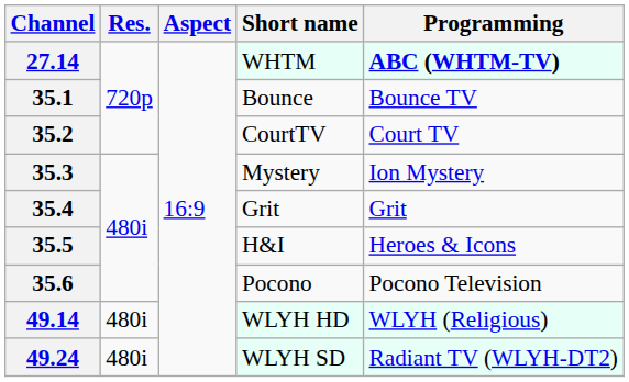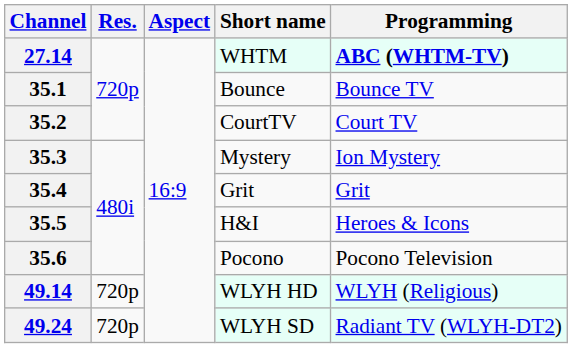 <table class="wikitable">
 <tr>
 <th><a href='#'>Channel</a></th>
 <th><a href='#'>Res.</a></th>
 <th><a href='#'>Aspect</a></th>
 <th>Short name</th>
 <th>Programming</th>
 </tr>
 <tr>
 <th scope= "row"><a href='#'>27.14</a></th>
 <td rowspan=3><a href='#'>720p</a></td>
 <td rowspan=9><a href='#'>16:9</a></td>
 <td style="background-color: #E6FFF7;">WHTM</td>
 <td style="background-color: #E6FFF7;"><strong><a href='#'>ABC</a> (<a href='#'>WHTM-TV</a>)</strong></td>
 </tr>
 <tr>
 <th scope= "row">35.1</th>
 <td>Bounce</td>
 <td><a href='#'>Bounce TV</a></td>
 </tr>
 <tr>
 <th scope= "row">35.2</th>
 <td>CourtTV</td>
 <td><a href='#'>Court TV</a></td>
 </tr>
 <tr>
 <th scope= "row">35.3</th>
 <td rowspan=4><a href='#'>480i</a></td>
 <td>Mystery</td>
 <td><a href='#'>Ion Mystery</a></td>
 </tr>
 <tr>
 <th scope= "row">35.4</th>
 <td>Grit</td>
 <td><a href='#'>Grit</a></td>
 </tr>
 <tr>
 <th scope= "row">35.5</th>
 <td>H&I</td>
 <td><a href='#'>Heroes & Icons</a></td>
 </tr>
 <tr>
 <th scope= "row">35.6</th>
 <td>Pocono</td>
 <td>Pocono Television</td>
 </tr>
 <tr>
 <th scope= "row"><a href='#'>49.14</a></th>
-<td>480i</td>
+<td>720p</td>
 <td style="background-color: #E6FFF7;">WLYH HD</td>
 <td style="background-color: #E6FFF7;"><a href='#'>WLYH</a> (<a href='#'>Religious</a>)</td>
 </tr>
 <tr>
 <th scope= "row"><a href='#'>49.24</a></th>
-<td>480i</td>
+<td>720p</td>
 <td style="background-color: #E6FFF7;">WLYH SD</td>
 <td style="background-color: #E6FFF7;"><a href='#'>Radiant TV</a> (<a href='#'>WLYH-DT2</a>)</td>
 </tr>
 </table>
